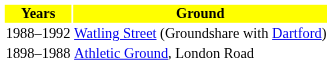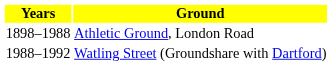 <table class="toccolours">
 <tr>
 <th style="background:yellow;">Years</th>
 <th style="background:yellow;">Ground</th>
 </tr>
 <tr>
+<td>1898–1988</td>
+<td><a href='#'>Athletic Ground</a>, London Road</td>
+</tr>
+<tr>
 <td>1988–1992</td>
 <td><a href='#'>Watling Street</a> (Groundshare with <a href='#'>Dartford</a>)</td>
 </tr>
-<tr>
-<td>1898–1988</td>
-<td><a href='#'>Athletic Ground</a>, London Road</td>
-</tr>
 </table>
